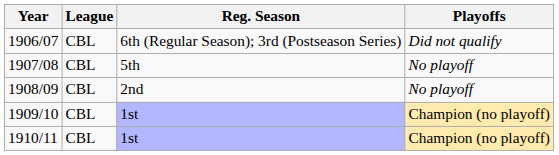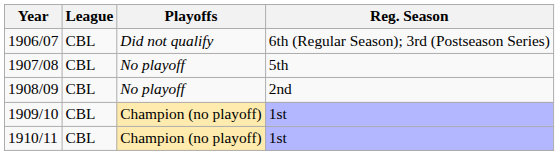 <table class="wikitable">
 <tr>
 <th>Year</th>
 <th>League</th>
+<th>Playoffs</th>
 <th>Reg. Season</th>
-<th>Playoffs</th>
 </tr>
 <tr>
 <td>1906/07</td>
 <td>CBL</td>
+<td><em>Did not qualify</em></td>
 <td>6th (Regular Season); 3rd (Postseason Series)</td>
-<td><em>Did not qualify</em></td>
 </tr>
 <tr>
 <td>1907/08</td>
 <td>CBL</td>
+<td><em>No playoff</em></td>
 <td>5th</td>
-<td><em>No playoff</em></td>
 </tr>
 <tr>
 <td>1908/09</td>
 <td>CBL</td>
+<td><em>No playoff</em></td>
 <td>2nd</td>
-<td><em>No playoff</em></td>
 </tr>
 <tr>
 <td>1909/10</td>
 <td>CBL</td>
+<td bgcolor="FFEBAD">Champion (no playoff)</td>
 <td bgcolor="B3B7FF">1st</td>
-<td bgcolor="FFEBAD">Champion (no playoff)</td>
 </tr>
 <tr>
 <td>1910/11</td>
 <td>CBL</td>
+<td bgcolor="FFEBAD">Champion (no playoff)</td>
 <td bgcolor="B3B7FF">1st</td>
-<td bgcolor="FFEBAD">Champion (no playoff)</td>
 </tr>
 </table>
